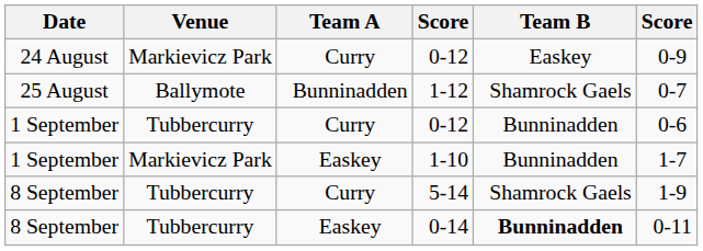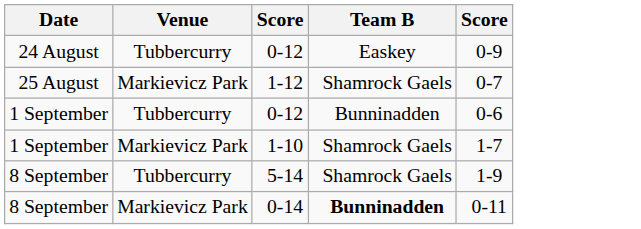 <table class="wikitable">
 <tr>
 <th>Date</th>
 <th>Venue</th>
-<th>Team A</th>
 <th>Score</th>
 <th>Team B</th>
 <th>Score</th>
 </tr>
 <tr align="center">
 <td>24 August</td>
-<td>Markievicz Park</td>
-<td>  Curry</td>
+<td>Tubbercurry</td>
 <td>  0-12</td>
 <td>  Easkey</td>
 <td>  0-9</td>
 </tr>
 <tr align="center">
 <td>25 August</td>
-<td>Ballymote</td>
-<td>  Bunninadden</td>
+<td>Markievicz Park</td>
 <td>  1-12</td>
 <td>  Shamrock Gaels</td>
 <td>  0-7</td>
 </tr>
 <tr align="center">
 <td>1 September</td>
 <td>Tubbercurry</td>
-<td>  Curry</td>
 <td>  0-12</td>
 <td>  Bunninadden</td>
 <td>  0-6</td>
 </tr>
 <tr align="center">
 <td>1 September</td>
 <td>Markievicz Park</td>
-<td>  Easkey</td>
 <td>  1-10</td>
-<td>  Bunninadden</td>
+<td>  Shamrock Gaels</td>
 <td>  1-7</td>
 </tr>
 <tr align="center">
 <td>8 September</td>
 <td>Tubbercurry</td>
-<td>  Curry</td>
 <td>  5-14</td>
 <td>  Shamrock Gaels</td>
 <td>  1-9</td>
 </tr>
 <tr align="center">
 <td>8 September</td>
-<td>Tubbercurry</td>
-<td>  Easkey</td>
+<td>Markievicz Park</td>
 <td>  0-14</td>
 <td><strong>  Bunninadden</strong></td>
 <td>  0-11</td>
 </tr>
 </table>
